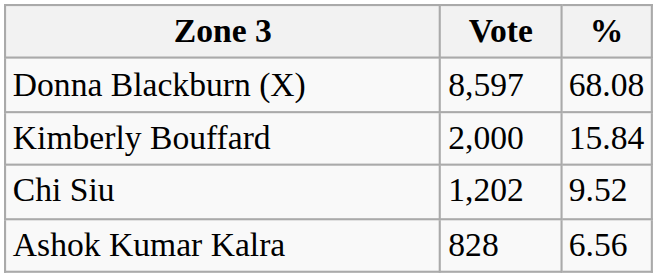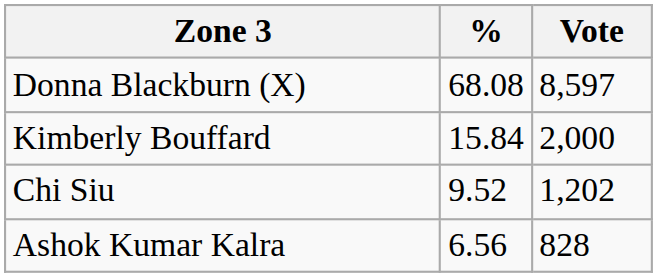 <table class="wikitable">
 <tr>
 <th width="200px">Zone 3</th>
+<th width="30px">%</th>
 <th width="50px">Vote</th>
-<th width="30px">%</th>
 </tr>
 <tr>
 <td>Donna Blackburn (X)</td>
+<td>68.08</td>
 <td>8,597</td>
-<td>68.08</td>
 </tr>
 <tr>
 <td>Kimberly Bouffard</td>
+<td>15.84</td>
 <td>2,000</td>
-<td>15.84</td>
 </tr>
 <tr>
 <td>Chi Siu</td>
+<td>9.52</td>
 <td>1,202</td>
-<td>9.52</td>
 </tr>
 <tr>
 <td>Ashok Kumar Kalra</td>
+<td>6.56</td>
 <td>828</td>
-<td>6.56</td>
 </tr>
 </table>
